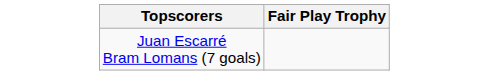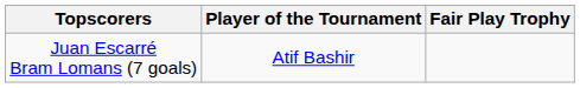 <table class=wikitable style="text-align:center; margin:auto">
 <tr>
 <th>Topscorers</th>
+<th>Player of the Tournament</th>
 <th>Fair Play Trophy</th>
 </tr>
 <tr>
 <td> <a href='#'>Juan Escarré</a><br> <a href='#'>Bram Lomans</a> (7 goals)</td>
+<td> <a href='#'>Atif Bashir</a></td>
 <td></td>
 </tr>
 </table>
